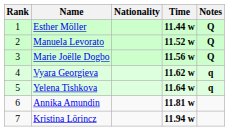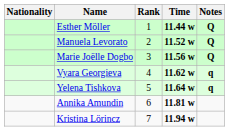 <table class="wikitable sortable" style="text-align:center">
 <tr>
+<th>Nationality</th>
+<th>Name</th>
 <th>Rank</th>
-<th>Name</th>
-<th>Nationality</th>
 <th>Time</th>
 <th>Notes</th>
 </tr>
 <tr bgcolor=ccffcc>
+<td align=left></td>
+<td align=left><a href='#'>Esther Möller</a></td>
 <td>1</td>
-<td align=left><a href='#'>Esther Möller</a></td>
-<td align=left></td>
 <td><strong>11.44</strong> <strong>w</strong></td>
 <td><strong>Q</strong></td>
 </tr>
 <tr bgcolor=ccffcc>
+<td align=left></td>
+<td align=left><a href='#'>Manuela Levorato</a></td>
 <td>2</td>
-<td align=left><a href='#'>Manuela Levorato</a></td>
-<td align=left></td>
 <td><strong>11.52</strong> <strong>w</strong></td>
 <td><strong>Q</strong></td>
 </tr>
 <tr bgcolor=ccffcc>
+<td align=left></td>
+<td align=left><a href='#'>Marie Joëlle Dogbo</a></td>
 <td>3</td>
-<td align=left><a href='#'>Marie Joëlle Dogbo</a></td>
-<td align=left></td>
 <td><strong>11.56</strong> <strong>w</strong></td>
 <td><strong>Q</strong></td>
 </tr>
 <tr bgcolor=ddffdd>
+<td align=left></td>
+<td align=left><a href='#'>Vyara Georgieva</a></td>
 <td>4</td>
-<td align=left><a href='#'>Vyara Georgieva</a></td>
-<td align=left></td>
 <td><strong>11.62</strong> <strong>w</strong></td>
 <td><strong>q</strong></td>
 </tr>
 <tr bgcolor=ddffdd>
+<td align=left></td>
+<td align=left><a href='#'>Yelena Tishkova</a></td>
 <td>5</td>
-<td align=left><a href='#'>Yelena Tishkova</a></td>
-<td align=left></td>
 <td><strong>11.64</strong> <strong>w</strong></td>
 <td><strong>q</strong></td>
 </tr>
 <tr>
+<td align=left></td>
+<td align=left><a href='#'>Annika Amundin</a></td>
 <td>6</td>
-<td align=left><a href='#'>Annika Amundin</a></td>
-<td align=left></td>
 <td><strong>11.81</strong> <strong>w</strong></td>
 <td></td>
 </tr>
 <tr>
+<td align=left></td>
+<td align=left><a href='#'>Kristina Lörincz</a></td>
 <td>7</td>
-<td align=left><a href='#'>Kristina Lörincz</a></td>
-<td align=left></td>
 <td><strong>11.94</strong> <strong>w</strong></td>
 <td></td>
 </tr>
 </table>
